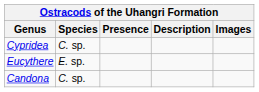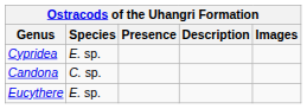 <table class="wikitable" align="center">
 <tr>
 <th colspan="5" align="center"><strong><a href='#'>Ostracods</a> of the Uhangri Formation</strong></th>
 </tr>
 <tr>
 <th>Genus</th>
 <th>Species</th>
 <th>Presence</th>
 <th>Description</th>
 <th>Images</th>
 </tr>
 <tr>
 <td><em><a href='#'>Cypridea</a></em></td>
+<td><em>E.</em>  sp.</td>
+<td></td>
+<td></td>
+<td></td>
+</tr>
+<tr>
+<td><em><a href='#'>Candona</a></em></td>
 <td><em>C.</em>  sp.</td>
 <td></td>
 <td></td>
 <td></td>
 </tr>
 <tr>
 <td><em><a href='#'>Eucythere</a></em></td>
 <td><em>E.</em>  sp.</td>
 <td></td>
 <td></td>
 <td></td>
 </tr>
-<tr>
-<td><em><a href='#'>Candona</a></em></td>
-<td><em>C.</em>  sp.</td>
-<td></td>
-<td></td>
-<td></td>
-</tr>
 </table>
